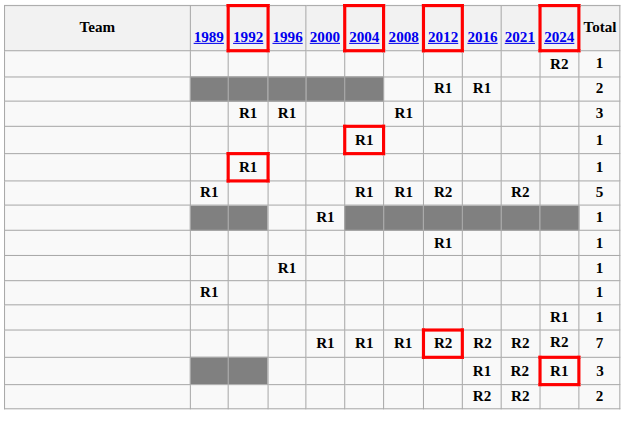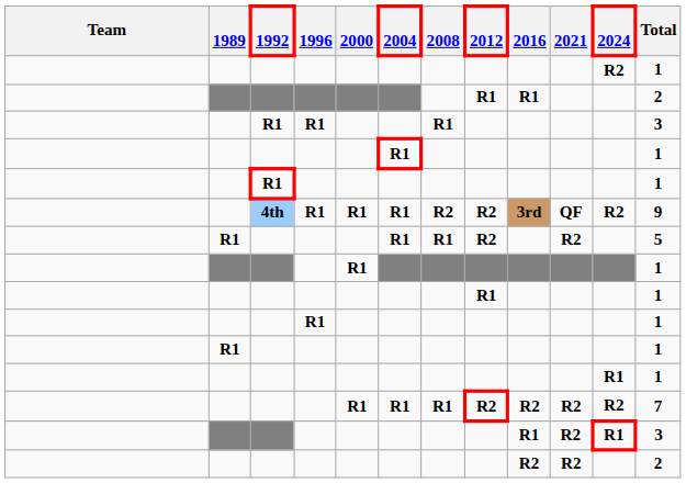 <table class="wikitable" style="text-align:center; font-size:90%">
 <tr>
 <th width=170>Team</th>
 <th><br><a href='#'>1989</a></th>
 <th style="border:3px solid red"><br><a href='#'>1992</a></th>
 <th><br><a href='#'>1996</a></th>
 <th><br><a href='#'>2000</a></th>
 <th style="border:3px solid red"><br><a href='#'>2004</a></th>
 <th><br><a href='#'>2008</a></th>
 <th style="border:3px solid red"><br><a href='#'>2012</a></th>
 <th><br><a href='#'>2016</a></th>
 <th><br><a href='#'>2021</a></th>
 <th style="border: 3px solid red"><br><a href='#'>2024</a></th>
 <th>Total</th>
 </tr>
 <tr>
 <td align="left"></td>
 <td></td>
 <td></td>
 <td></td>
 <td></td>
 <td></td>
 <td></td>
 <td></td>
 <td></td>
 <td></td>
 <td><strong>R2</strong></td>
 <td><strong>1</strong></td>
 </tr>
 <tr>
 <td align=left></td>
 <td bgcolor=gray></td>
 <td bgcolor=gray></td>
 <td bgcolor=gray></td>
 <td bgcolor=gray></td>
 <td bgcolor=gray></td>
 <td></td>
 <td><strong>R1</strong></td>
 <td><strong>R1</strong></td>
 <td></td>
 <td></td>
 <td><strong>2</strong></td>
 </tr>
 <tr>
 <td align=left></td>
 <td></td>
 <td><strong>R1</strong></td>
 <td><strong>R1</strong></td>
 <td></td>
 <td></td>
 <td><strong>R1</strong></td>
 <td></td>
 <td></td>
 <td></td>
 <td></td>
 <td><strong>3</strong></td>
 </tr>
 <tr>
 <td align=left></td>
 <td></td>
 <td></td>
 <td></td>
 <td></td>
 <td style="border: 3px solid red"><strong>R1</strong></td>
 <td></td>
 <td></td>
 <td></td>
 <td></td>
 <td></td>
 <td><strong>1</strong></td>
 </tr>
 <tr>
 <td align=left></td>
 <td></td>
 <td style="border: 3px solid red"><strong>R1</strong></td>
 <td></td>
 <td></td>
 <td></td>
 <td></td>
 <td></td>
 <td></td>
 <td></td>
 <td></td>
 <td><strong>1</strong></td>
+</tr>
+<tr>
+<td align=left></td>
+<td></td>
+<td style="background-color:#9acdff"><strong>4th</strong></td>
+<td><strong>R1</strong></td>
+<td><strong>R1</strong></td>
+<td><strong>R1</strong></td>
+<td><strong>R2</strong></td>
+<td><strong>R2</strong></td>
+<td style="background-color:#cc9966"><strong>3rd</strong></td>
+<td><strong>QF</strong></td>
+<td><strong>R2</strong></td>
+<td><strong>9</strong></td>
 </tr>
 <tr>
 <td align=left></td>
 <td><strong>R1</strong></td>
 <td></td>
 <td></td>
 <td></td>
 <td><strong>R1</strong></td>
 <td><strong>R1</strong></td>
 <td><strong>R2</strong></td>
 <td></td>
 <td><strong>R2</strong></td>
 <td></td>
 <td><strong>5</strong></td>
 </tr>
 <tr>
 <td align=left></td>
 <td bgcolor=gray></td>
 <td bgcolor=gray></td>
 <td></td>
 <td><strong>R1</strong></td>
 <td bgcolor=gray></td>
 <td bgcolor=gray></td>
 <td bgcolor=gray></td>
 <td bgcolor=gray></td>
 <td bgcolor=gray></td>
 <td bgcolor=gray></td>
 <td><strong>1</strong></td>
 </tr>
 <tr>
 <td align=left></td>
 <td></td>
 <td></td>
 <td></td>
 <td></td>
 <td></td>
 <td></td>
 <td><strong>R1</strong></td>
 <td></td>
 <td></td>
 <td></td>
 <td><strong>1</strong></td>
 </tr>
 <tr>
 <td align=left></td>
 <td></td>
 <td></td>
 <td><strong>R1</strong></td>
 <td></td>
 <td></td>
 <td></td>
 <td></td>
 <td></td>
 <td></td>
 <td></td>
 <td><strong>1</strong></td>
 </tr>
 <tr>
 <td align=left></td>
 <td><strong>R1</strong></td>
 <td></td>
 <td></td>
 <td></td>
 <td></td>
 <td></td>
 <td></td>
 <td></td>
 <td></td>
 <td></td>
 <td><strong>1</strong></td>
 </tr>
 <tr>
 <td align=left></td>
 <td></td>
 <td></td>
 <td></td>
 <td></td>
 <td></td>
 <td></td>
 <td></td>
 <td></td>
 <td></td>
 <td><strong>R1</strong></td>
 <td><strong>1</strong></td>
 </tr>
 <tr>
 <td align=left></td>
 <td></td>
 <td></td>
 <td></td>
 <td><strong>R1</strong></td>
 <td><strong>R1</strong></td>
 <td><strong>R1</strong></td>
 <td style="border: 3px solid red"><strong>R2</strong></td>
 <td><strong>R2</strong></td>
 <td><strong>R2</strong></td>
 <td><strong>R2</strong></td>
 <td><strong>7</strong></td>
 </tr>
 <tr>
 <td align=left></td>
 <td bgcolor=gray></td>
 <td bgcolor=gray></td>
 <td></td>
 <td></td>
 <td></td>
 <td></td>
 <td></td>
 <td><strong>R1</strong></td>
 <td><strong>R2</strong></td>
 <td style="border: 3px solid red"><strong>R1</strong></td>
 <td><strong>3</strong></td>
 </tr>
 <tr>
 <td align=left></td>
 <td></td>
 <td></td>
 <td></td>
 <td></td>
 <td></td>
 <td></td>
 <td></td>
 <td><strong>R2</strong></td>
 <td><strong>R2</strong></td>
 <td></td>
 <td><strong>2</strong></td>
 </tr>
 </table>
